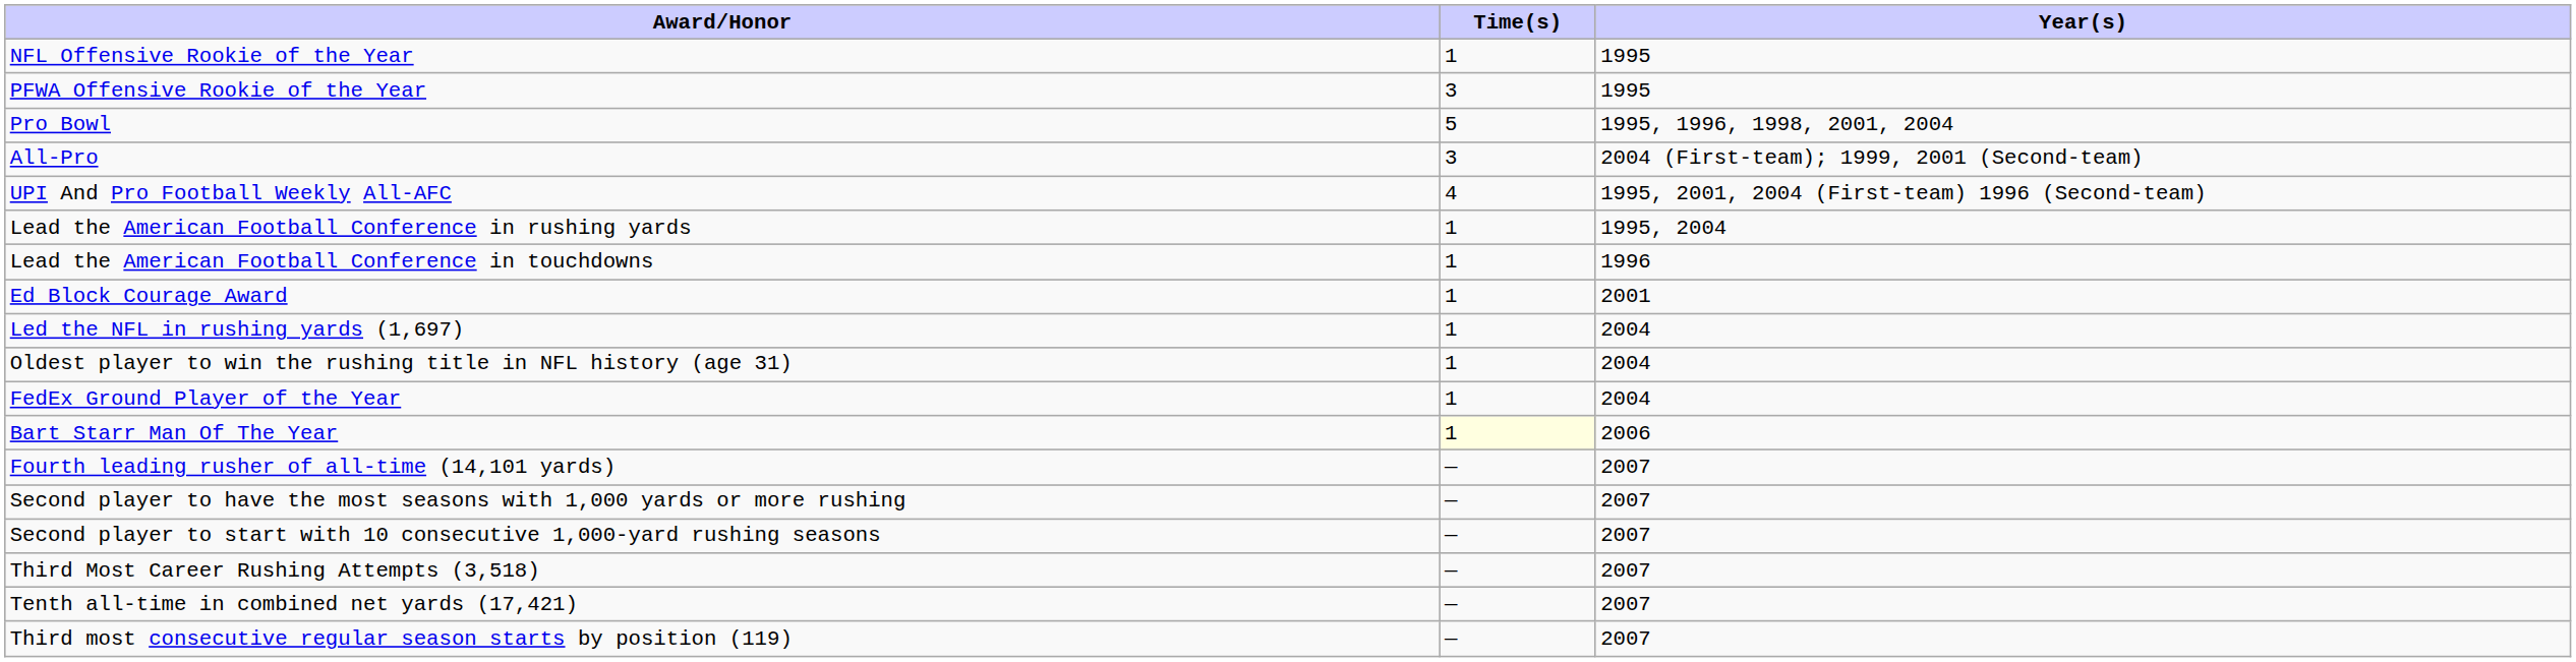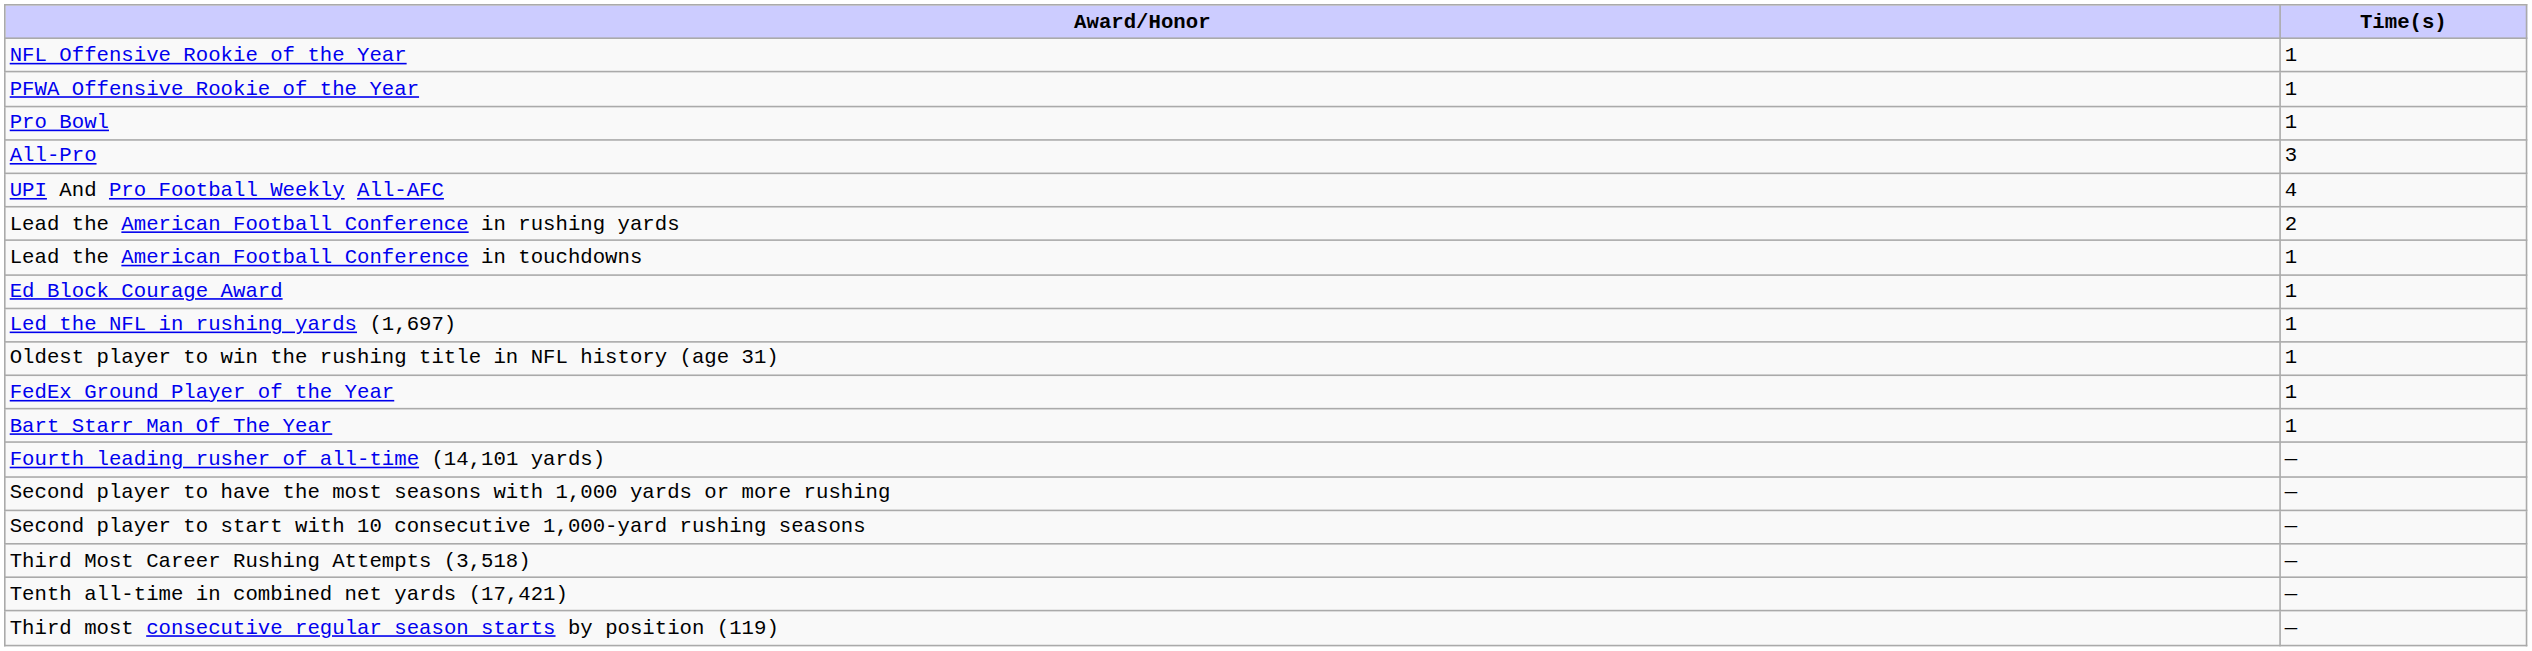 <table class="wikitable" style="width:80%;">
 <tr>
 <th style="background:#ccf;">Award/Honor</th>
 <th style="background:#ccf;">Time(s)</th>
-<th style="background:#ccf;">Year(s)</th>
 </tr>
 <tr>
 <td><a href='#'>NFL Offensive Rookie of the Year</a></td>
 <td>1</td>
-<td>1995</td>
 </tr>
 <tr>
 <td><a href='#'>PFWA Offensive Rookie of the Year</a></td>
-<td>3</td>
-<td>1995</td>
+<td>1</td>
 </tr>
 <tr>
 <td><a href='#'>Pro Bowl</a></td>
-<td>5</td>
-<td>1995, 1996, 1998, 2001, 2004</td>
+<td>1</td>
 </tr>
 <tr>
 <td><a href='#'>All-Pro</a></td>
 <td>3</td>
-<td>2004 (First-team); 1999, 2001 (Second-team)</td>
 </tr>
 <tr>
 <td><a href='#'>UPI</a> And <a href='#'>Pro Football Weekly</a> <a href='#'>All-AFC</a></td>
 <td>4</td>
-<td>1995, 2001, 2004 (First-team) 1996 (Second-team)</td>
 </tr>
 <tr>
 <td>Lead the <a href='#'>American Football Conference</a> in rushing yards</td>
-<td>1</td>
-<td>1995, 2004</td>
+<td>2</td>
 </tr>
 <tr>
 <td>Lead the <a href='#'>American Football Conference</a> in touchdowns</td>
 <td>1</td>
-<td>1996</td>
 </tr>
 <tr>
 <td><a href='#'>Ed Block Courage Award</a></td>
 <td>1</td>
-<td>2001</td>
 </tr>
 <tr>
 <td><a href='#'>Led the NFL in rushing yards</a> (1,697)</td>
 <td>1</td>
-<td>2004</td>
 </tr>
 <tr>
 <td>Oldest player to win the rushing title in NFL history (age 31)</td>
 <td>1</td>
-<td>2004</td>
 </tr>
 <tr>
 <td><a href='#'>FedEx Ground Player of the Year</a></td>
 <td>1</td>
-<td>2004</td>
 </tr>
 <tr>
 <td><a href='#'>Bart Starr Man Of The Year</a></td>
-<td style="background: lightyellow;">1</td>
-<td>2006</td>
+<td>1</td>
 </tr>
 <tr>
 <td><a href='#'>Fourth leading rusher of all-time</a> (14,101 yards)</td>
 <td>—</td>
-<td>2007</td>
 </tr>
 <tr>
 <td>Second player to have the most seasons with 1,000 yards or more rushing</td>
 <td>—</td>
-<td>2007</td>
 </tr>
 <tr>
 <td>Second player to start with 10 consecutive 1,000-yard rushing seasons</td>
 <td>—</td>
-<td>2007</td>
 </tr>
 <tr>
 <td>Third Most Career Rushing Attempts (3,518)</td>
 <td>—</td>
-<td>2007</td>
 </tr>
 <tr>
 <td>Tenth all-time in combined net yards (17,421)</td>
 <td>—</td>
-<td>2007</td>
 </tr>
 <tr>
 <td>Third most <a href='#'>consecutive regular season starts</a> by position (119)</td>
 <td>—</td>
-<td>2007</td>
 </tr>
 </table>
